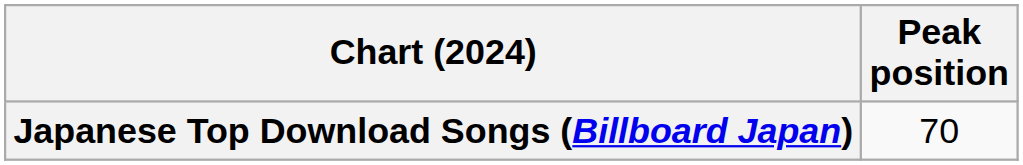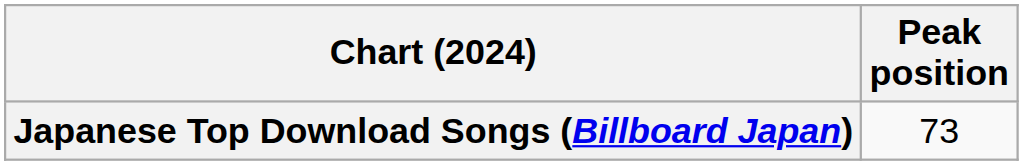 <table class="wikitable sortable plainrowheaders" style="text-align:center">
 <tr>
 <th scope="col">Chart (2024)</th>
 <th scope="col">Peak<br>position</th>
 </tr>
 <tr>
 <th scope="row">Japanese Top Download Songs (<em><a href='#'>Billboard Japan</a></em>)</th>
-<td>70</td>
+<td>73</td>
 </tr>
 </table>
